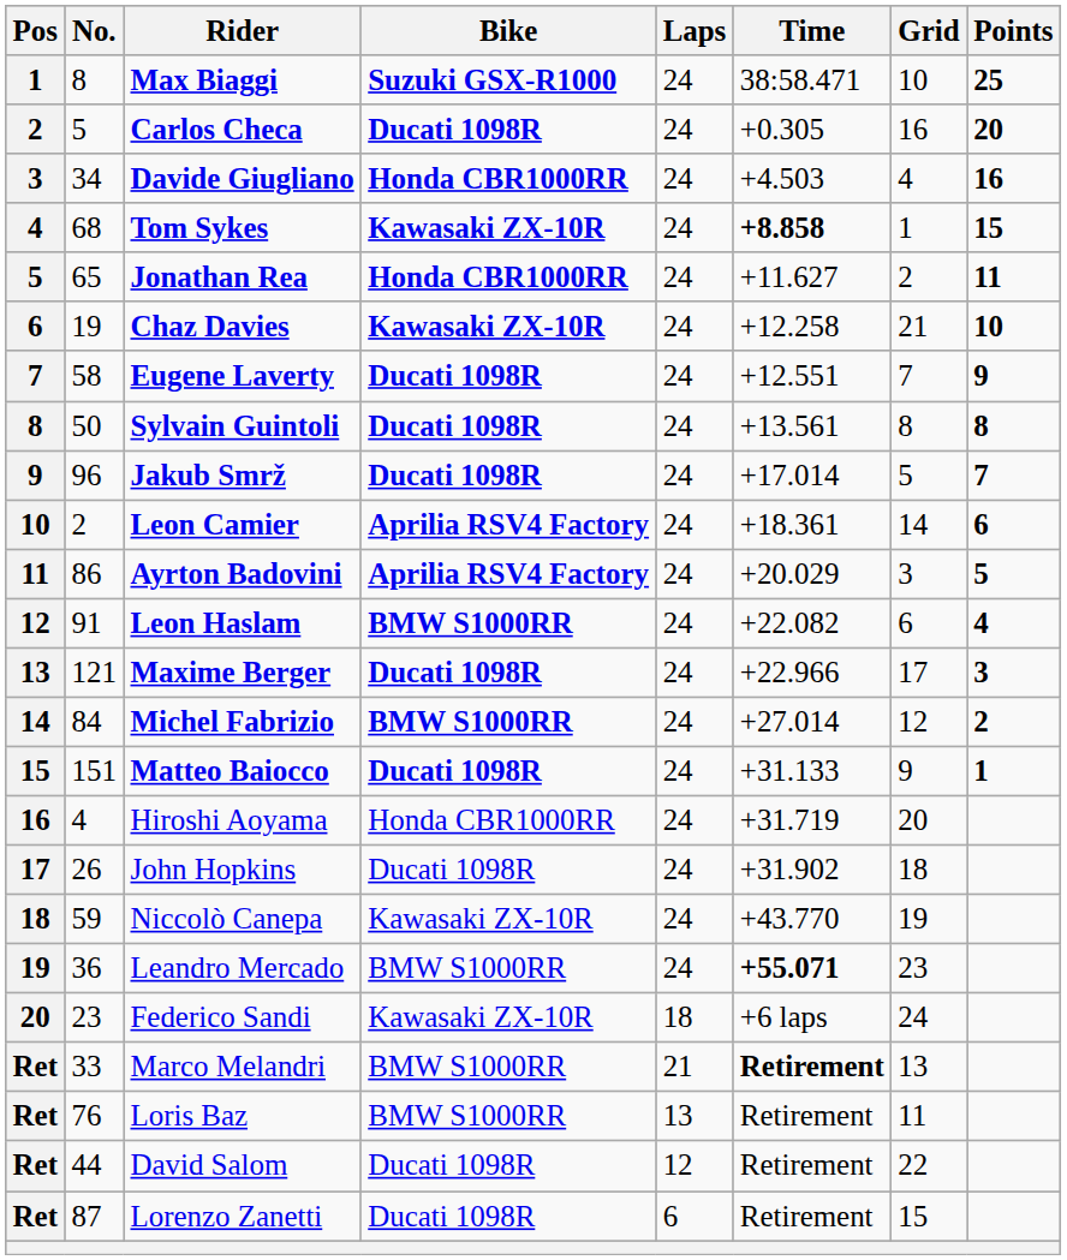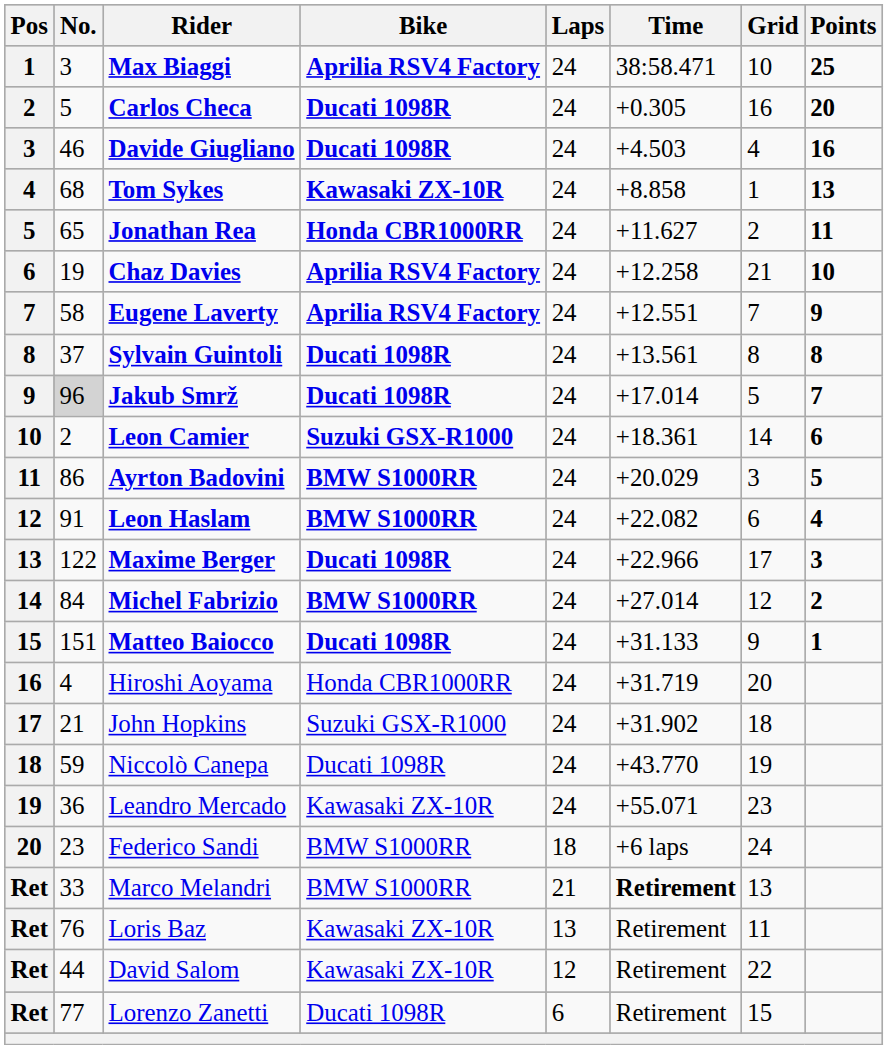 <table class="wikitable" style="font-size: 95%;">
 <tr>
 <th>Pos</th>
 <th>No.</th>
 <th>Rider</th>
 <th>Bike</th>
 <th>Laps</th>
 <th>Time</th>
 <th>Grid</th>
 <th>Points</th>
 </tr>
 <tr>
 <th>1</th>
-<td>8</td>
+<td>3</td>
 <td> <strong><a href='#'>Max Biaggi</a></strong></td>
-<td><strong><a href='#'>Suzuki GSX-R1000</a></strong></td>
+<td><strong><a href='#'>Aprilia RSV4 Factory</a></strong></td>
 <td>24</td>
 <td>38:58.471</td>
 <td>10</td>
 <td><strong>25</strong></td>
 </tr>
 <tr>
 <th>2</th>
 <td>5</td>
 <td> <strong><a href='#'>Carlos Checa</a></strong></td>
 <td><strong><a href='#'>Ducati 1098R</a></strong></td>
 <td>24</td>
 <td>+0.305</td>
 <td>16</td>
 <td><strong>20</strong></td>
 </tr>
 <tr>
 <th>3</th>
-<td>34</td>
+<td>46</td>
 <td> <strong><a href='#'>Davide Giugliano</a></strong></td>
-<td><strong><a href='#'>Honda CBR1000RR</a></strong></td>
+<td><strong><a href='#'>Ducati 1098R</a></strong></td>
 <td>24</td>
 <td>+4.503</td>
 <td>4</td>
 <td><strong>16</strong></td>
 </tr>
 <tr>
 <th>4</th>
 <td>68</td>
 <td> <strong><a href='#'>Tom Sykes</a></strong></td>
 <td><strong><a href='#'>Kawasaki ZX-10R</a></strong></td>
 <td>24</td>
-<td><strong>+8.858</strong></td>
+<td>+8.858</td>
 <td>1</td>
-<td><strong>15</strong></td>
+<td><strong>13</strong></td>
 </tr>
 <tr>
 <th>5</th>
 <td>65</td>
 <td> <strong><a href='#'>Jonathan Rea</a></strong></td>
 <td><strong><a href='#'>Honda CBR1000RR</a></strong></td>
 <td>24</td>
 <td>+11.627</td>
 <td>2</td>
 <td><strong>11</strong></td>
 </tr>
 <tr>
 <th>6</th>
 <td>19</td>
 <td> <strong><a href='#'>Chaz Davies</a></strong></td>
-<td><strong><a href='#'>Kawasaki ZX-10R</a></strong></td>
+<td><strong><a href='#'>Aprilia RSV4 Factory</a></strong></td>
 <td>24</td>
 <td>+12.258</td>
 <td>21</td>
 <td><strong>10</strong></td>
 </tr>
 <tr>
 <th>7</th>
 <td>58</td>
 <td> <strong><a href='#'>Eugene Laverty</a></strong></td>
-<td><strong><a href='#'>Ducati 1098R</a></strong></td>
+<td><strong><a href='#'>Aprilia RSV4 Factory</a></strong></td>
 <td>24</td>
 <td>+12.551</td>
 <td>7</td>
 <td><strong>9</strong></td>
 </tr>
 <tr>
 <th>8</th>
-<td>50</td>
+<td>37</td>
 <td> <strong><a href='#'>Sylvain Guintoli</a></strong></td>
 <td><strong><a href='#'>Ducati 1098R</a></strong></td>
 <td>24</td>
 <td>+13.561</td>
 <td>8</td>
 <td><strong>8</strong></td>
 </tr>
 <tr>
 <th>9</th>
-<td>96</td>
+<td style="background: lightgrey;">96</td>
 <td> <strong><a href='#'>Jakub Smrž</a></strong></td>
 <td><strong><a href='#'>Ducati 1098R</a></strong></td>
 <td>24</td>
 <td>+17.014</td>
 <td>5</td>
 <td><strong>7</strong></td>
 </tr>
 <tr>
 <th>10</th>
 <td>2</td>
 <td> <strong><a href='#'>Leon Camier</a></strong></td>
-<td><strong><a href='#'>Aprilia RSV4 Factory</a></strong></td>
+<td><strong><a href='#'>Suzuki GSX-R1000</a></strong></td>
 <td>24</td>
 <td>+18.361</td>
 <td>14</td>
 <td><strong>6</strong></td>
 </tr>
 <tr>
 <th>11</th>
 <td>86</td>
 <td> <strong><a href='#'>Ayrton Badovini</a></strong></td>
-<td><strong><a href='#'>Aprilia RSV4 Factory</a></strong></td>
+<td><strong><a href='#'>BMW S1000RR</a></strong></td>
 <td>24</td>
 <td>+20.029</td>
 <td>3</td>
 <td><strong>5</strong></td>
 </tr>
 <tr>
 <th>12</th>
 <td>91</td>
 <td> <strong><a href='#'>Leon Haslam</a></strong></td>
 <td><strong><a href='#'>BMW S1000RR</a></strong></td>
 <td>24</td>
 <td>+22.082</td>
 <td>6</td>
 <td><strong>4</strong></td>
 </tr>
 <tr>
 <th>13</th>
-<td>121</td>
+<td>122</td>
 <td> <strong><a href='#'>Maxime Berger</a></strong></td>
 <td><strong><a href='#'>Ducati 1098R</a></strong></td>
 <td>24</td>
 <td>+22.966</td>
 <td>17</td>
 <td><strong>3</strong></td>
 </tr>
 <tr>
 <th>14</th>
 <td>84</td>
 <td> <strong><a href='#'>Michel Fabrizio</a></strong></td>
 <td><strong><a href='#'>BMW S1000RR</a></strong></td>
 <td>24</td>
 <td>+27.014</td>
 <td>12</td>
 <td><strong>2</strong></td>
 </tr>
 <tr>
 <th>15</th>
 <td>151</td>
 <td> <strong><a href='#'>Matteo Baiocco</a></strong></td>
 <td><strong><a href='#'>Ducati 1098R</a></strong></td>
 <td>24</td>
 <td>+31.133</td>
 <td>9</td>
 <td><strong>1</strong></td>
 </tr>
 <tr>
 <th>16</th>
 <td>4</td>
 <td> <a href='#'>Hiroshi Aoyama</a></td>
 <td><a href='#'>Honda CBR1000RR</a></td>
 <td>24</td>
 <td>+31.719</td>
 <td>20</td>
 <td></td>
 </tr>
 <tr>
 <th>17</th>
-<td>26</td>
+<td>21</td>
 <td> <a href='#'>John Hopkins</a></td>
-<td><a href='#'>Ducati 1098R</a></td>
+<td><a href='#'>Suzuki GSX-R1000</a></td>
 <td>24</td>
 <td>+31.902</td>
 <td>18</td>
 <td></td>
 </tr>
 <tr>
 <th>18</th>
 <td>59</td>
 <td> <a href='#'>Niccolò Canepa</a></td>
-<td><a href='#'>Kawasaki ZX-10R</a></td>
+<td><a href='#'>Ducati 1098R</a></td>
 <td>24</td>
 <td>+43.770</td>
 <td>19</td>
 <td></td>
 </tr>
 <tr>
 <th>19</th>
 <td>36</td>
 <td> <a href='#'>Leandro Mercado</a></td>
-<td><a href='#'>BMW S1000RR</a></td>
+<td><a href='#'>Kawasaki ZX-10R</a></td>
 <td>24</td>
-<td><strong>+55.071</strong></td>
+<td>+55.071</td>
 <td>23</td>
 <td></td>
 </tr>
 <tr>
 <th>20</th>
 <td>23</td>
 <td> <a href='#'>Federico Sandi</a></td>
-<td><a href='#'>Kawasaki ZX-10R</a></td>
+<td><a href='#'>BMW S1000RR</a></td>
 <td>18</td>
 <td>+6 laps</td>
 <td>24</td>
 <td></td>
 </tr>
 <tr>
 <th>Ret</th>
 <td>33</td>
 <td> <a href='#'>Marco Melandri</a></td>
 <td><a href='#'>BMW S1000RR</a></td>
 <td>21</td>
 <td><strong>Retirement</strong></td>
 <td>13</td>
 <td></td>
 </tr>
 <tr>
 <th>Ret</th>
 <td>76</td>
 <td> <a href='#'>Loris Baz</a></td>
-<td><a href='#'>BMW S1000RR</a></td>
+<td><a href='#'>Kawasaki ZX-10R</a></td>
 <td>13</td>
 <td>Retirement</td>
 <td>11</td>
 <td></td>
 </tr>
 <tr>
 <th>Ret</th>
 <td>44</td>
 <td> <a href='#'>David Salom</a></td>
-<td><a href='#'>Ducati 1098R</a></td>
+<td><a href='#'>Kawasaki ZX-10R</a></td>
 <td>12</td>
 <td>Retirement</td>
 <td>22</td>
 <td></td>
 </tr>
 <tr>
 <th>Ret</th>
-<td>87</td>
+<td>77</td>
 <td> <a href='#'>Lorenzo Zanetti</a></td>
 <td><a href='#'>Ducati 1098R</a></td>
 <td>6</td>
 <td>Retirement</td>
 <td>15</td>
 <td></td>
 </tr>
 <tr>
 <th colspan=8></th>
 </tr>
 </table>
